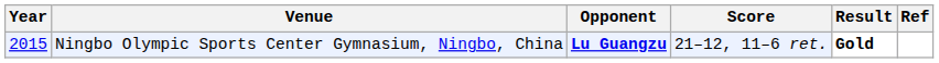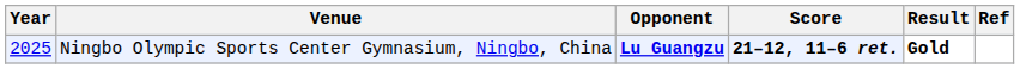 <table class="sortable wikitable" style="font-size: 90%">
 <tr>
 <th>Year</th>
 <th>Venue</th>
 <th>Opponent</th>
 <th>Score</th>
 <th>Result</th>
 <th>Ref</th>
 </tr>
 <tr style="background:#ECF2FF">
-<td align="center"><a href='#'>2015</a></td>
+<td align="center"><a href='#'>2025</a></td>
 <td align="left">Ningbo Olympic Sports Center Gymnasium, <a href='#'>Ningbo</a>, China</td>
 <td align="left"><strong> <a href='#'>Lu Guangzu</a></strong></td>
-<td align="left">21–12, 11–6 <em>ret.</em></td>
+<td align="left"><strong>21–12, 11–6 <em>ret.</em></strong></td>
 <td style="text-align:left; background: white"> <strong>Gold</strong></td>
 <td style="text-align:center; background: white"></td>
 </tr>
 </table>
